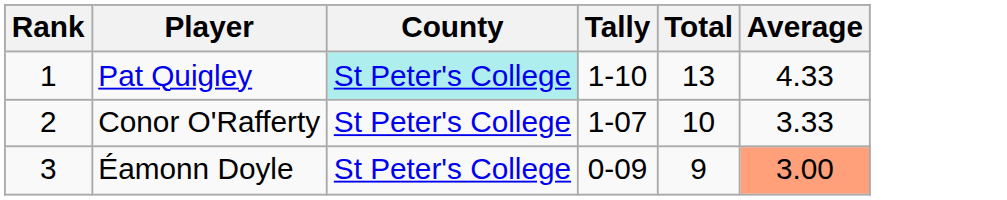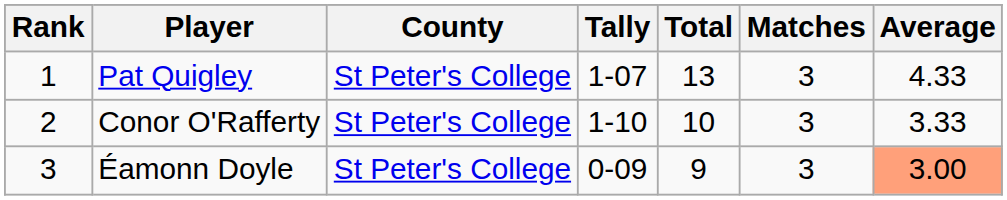 <table class="wikitable">
 <tr>
 <th>Rank</th>
 <th>Player</th>
 <th>County</th>
 <th>Tally</th>
 <th>Total</th>
+<th>Matches</th>
 <th>Average</th>
 </tr>
 <tr>
 <td rowspan=1 align=center>1</td>
 <td><a href='#'>Pat Quigley</a></td>
-<td style="background: paleturquoise;"><a href='#'>St Peter's College</a></td>
-<td align=center>1-10</td>
+<td><a href='#'>St Peter's College</a></td>
+<td align=center>1-07</td>
 <td align=center>13</td>
+<td align=center>3</td>
 <td align=center>4.33</td>
 </tr>
 <tr>
 <td rowspan=1 align=center>2</td>
 <td>Conor O'Rafferty</td>
 <td><a href='#'>St Peter's College</a></td>
-<td align=center>1-07</td>
+<td align=center>1-10</td>
 <td align=center>10</td>
+<td align=center>3</td>
 <td align=center>3.33</td>
 </tr>
 <tr>
 <td rowspan=1 align=center>3</td>
 <td>Éamonn Doyle</td>
 <td><a href='#'>St Peter's College</a></td>
 <td align=center>0-09</td>
 <td align=center>9</td>
+<td align=center>3</td>
 <td align=center style="background: lightsalmon;">3.00</td>
 </tr>
 </table>
